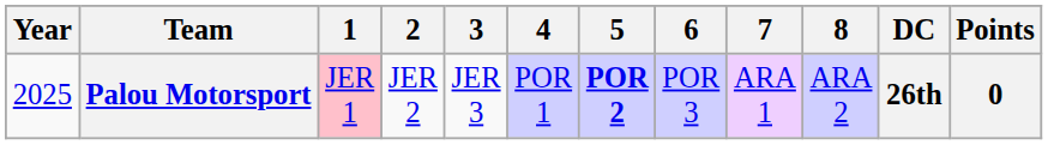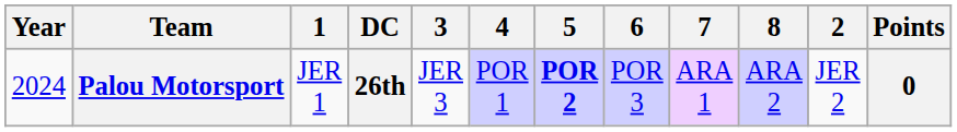 <table class="wikitable" style="text-align:center; font-size:85%">
 <tr>
 <th>Year</th>
 <th>Team</th>
 <th>1</th>
-<th>2</th>
+<th>DC</th>
 <th>3</th>
 <th>4</th>
 <th>5</th>
 <th>6</th>
 <th>7</th>
 <th>8</th>
-<th>DC</th>
+<th>2</th>
 <th>Points</th>
 </tr>
 <tr>
-<td><a href='#'>2025</a></td>
+<td><a href='#'>2024</a></td>
 <th><a href='#'>Palou Motorsport</a></th>
-<td style="background: pink;"><a href='#'>JER<br>1</a><br></td>
-<td><a href='#'>JER<br>2</a><br></td>
+<td><a href='#'>JER<br>1</a><br></td>
+<th>26th</th>
 <td><a href='#'>JER<br>3</a><br></td>
 <td style="background:#CFCFFF"><a href='#'>POR<br>1</a><br></td>
 <td style="background:#CFCFFF"><strong><a href='#'>POR<br>2</a><br></strong></td>
 <td style="background:#CFCFFF"><a href='#'>POR<br>3</a><br></td>
 <td style="background:#EFCFFF"><a href='#'>ARA<br>1</a><br></td>
 <td style="background:#CFCFFF"><a href='#'>ARA<br>2</a><br></td>
-<th>26th</th>
+<td><a href='#'>JER<br>2</a><br></td>
 <th>0</th>
 </tr>
 </table>
